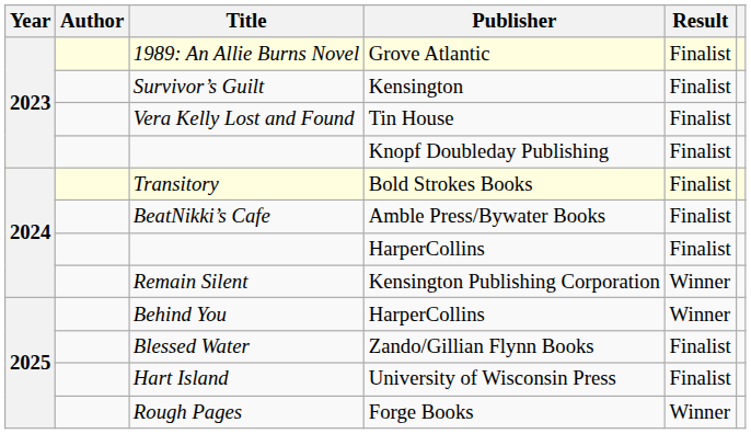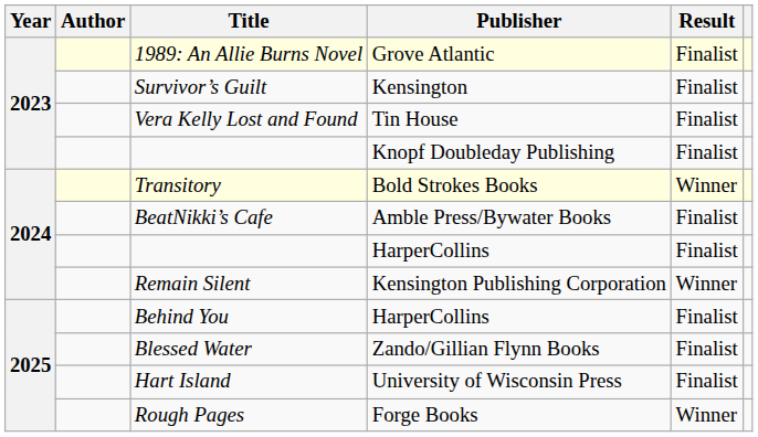 <table class="wikitable sortable mw-collapsible">
 <tr>
 <th>Year</th>
 <th>Author</th>
 <th>Title</th>
 <th>Publisher</th>
 <th>Result</th>
 <th></th>
 </tr>
 <tr style=background:lightyellow>
 <th rowspan="4">2023</th>
 <td></td>
 <td><em>1989: An Allie Burns Novel</em></td>
 <td>Grove Atlantic</td>
 <td>Finalist</td>
 <td></td>
 </tr>
 <tr>
 <td></td>
 <td><em>Survivor’s Guilt</em></td>
 <td>Kensington</td>
 <td>Finalist</td>
 <td></td>
 </tr>
 <tr>
 <td></td>
 <td><em>Vera Kelly Lost and Found</em></td>
 <td>Tin House</td>
 <td>Finalist</td>
 <td></td>
 </tr>
 <tr>
 <td></td>
 <td></td>
 <td>Knopf Doubleday Publishing</td>
 <td>Finalist</td>
 <td></td>
 </tr>
 <tr style=background:lightyellow>
 <th rowspan="4">2024</th>
 <td></td>
 <td><em>Transitory</em></td>
 <td>Bold Strokes Books</td>
-<td>Finalist</td>
+<td>Winner</td>
 <td></td>
 </tr>
 <tr>
 <td></td>
 <td><em>BeatNikki’s Cafe</em></td>
 <td>Amble Press/Bywater Books</td>
 <td>Finalist</td>
 <td></td>
 </tr>
 <tr>
 <td></td>
 <td></td>
 <td>HarperCollins</td>
 <td>Finalist</td>
 <td></td>
 </tr>
 <tr>
 <td></td>
 <td><em>Remain Silent</em></td>
 <td>Kensington Publishing Corporation</td>
 <td>Winner</td>
 <td></td>
 </tr>
 <tr>
 <th rowspan="4">2025</th>
 <td></td>
 <td><em>Behind You</em></td>
 <td>HarperCollins</td>
-<td>Winner</td>
+<td>Finalist</td>
 <td></td>
 </tr>
 <tr>
 <td></td>
 <td><em>Blessed Water</em></td>
 <td>Zando/Gillian Flynn Books</td>
 <td>Finalist</td>
 <td></td>
 </tr>
 <tr>
 <td></td>
 <td><em>Hart Island</em></td>
 <td>University of Wisconsin Press</td>
 <td>Finalist</td>
 <td></td>
 </tr>
 <tr>
 <td></td>
 <td><em>Rough Pages</em></td>
 <td>Forge Books</td>
 <td>Winner</td>
 <td></td>
 </tr>
 </table>
